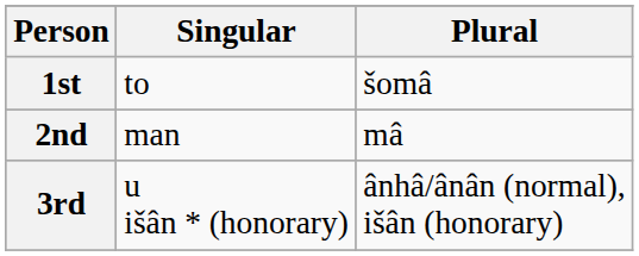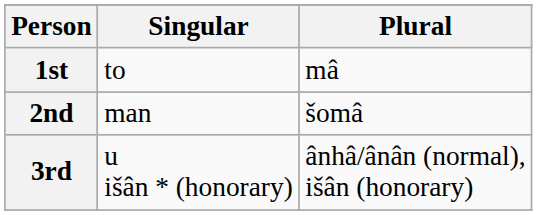 <table class="wikitable">
 <tr>
 </tr>
 <tr>
 <th>Person</th>
 <th>Singular</th>
 <th>Plural</th>
 </tr>
 <tr>
 <th>1st</th>
 <td>to </td>
-<td>šomâ </td>
+<td>mâ </td>
 </tr>
 <tr>
 <th>2nd</th>
 <td>man </td>
-<td>mâ </td>
+<td>šomâ </td>
 </tr>
 <tr>
 <th>3rd</th>
 <td>u  <br>išân * (honorary)</td>
 <td>ânhâ/ânân  (normal), <br>išân  (honorary)</td>
 </tr>
 </table>
